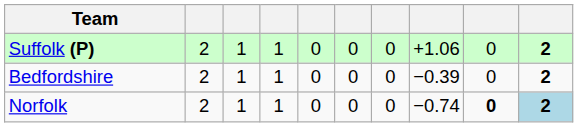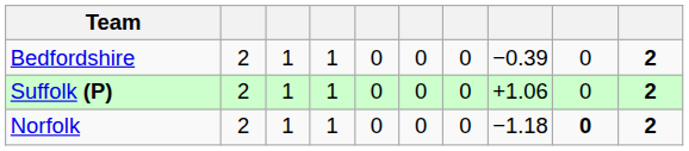 <table class="wikitable" style="text-align:center">
 <tr>
 <th width="150">Team</th>
 <th width="25"></th>
 <th width="25"></th>
 <th width="25"></th>
 <th width="25"></th>
 <th width="25"></th>
 <th width="25"></th>
 <th width="40"></th>
 <th width="40"></th>
 <th width="40"></th>
+</tr>
+<tr>
+<td style="text-align:left"><a href='#'>Bedfordshire</a></td>
+<td>2</td>
+<td>1</td>
+<td>1</td>
+<td>0</td>
+<td>0</td>
+<td>0</td>
+<td>−0.39</td>
+<td>0</td>
+<td><strong>2</strong></td>
 </tr>
 <tr style="background:#cfc">
 <td style="text-align:left"><a href='#'>Suffolk</a> <strong>(P)</strong></td>
 <td>2</td>
 <td>1</td>
 <td>1</td>
 <td>0</td>
 <td>0</td>
 <td>0</td>
 <td>+1.06</td>
 <td>0</td>
 <td><strong>2</strong></td>
 </tr>
 <tr>
-<td style="text-align:left"><a href='#'>Bedfordshire</a></td>
-<td>2</td>
-<td>1</td>
-<td>1</td>
-<td>0</td>
-<td>0</td>
-<td>0</td>
-<td>−0.39</td>
-<td>0</td>
-<td><strong>2</strong></td>
-</tr>
-<tr>
 <td style="text-align:left"><a href='#'>Norfolk</a></td>
 <td>2</td>
 <td>1</td>
 <td>1</td>
 <td>0</td>
 <td>0</td>
 <td>0</td>
-<td>−0.74</td>
+<td>−1.18</td>
 <td><strong>0</strong></td>
-<td style="background: lightblue;"><strong>2</strong></td>
+<td><strong>2</strong></td>
 </tr>
 </table>
